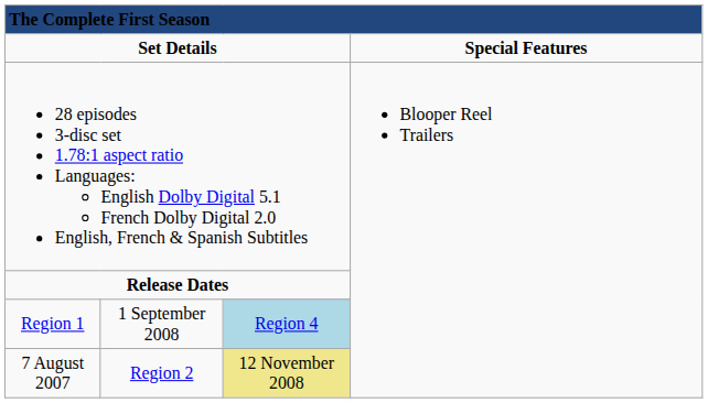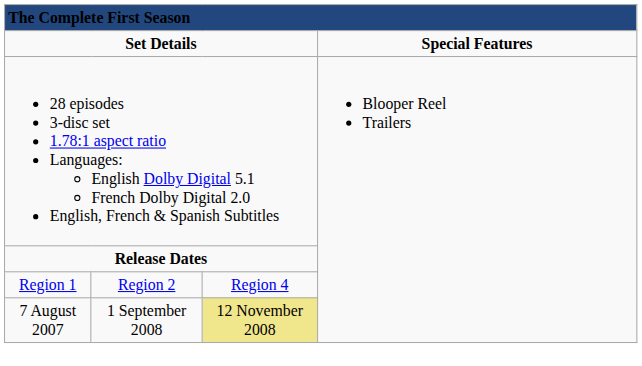 <table class="wikitable" style="font-size: 95%;">
 <tr>
 <td colspan="5" style="background-color: #22477E;"><span><strong>The Complete First Season</strong></span></td>
 </tr>
 <tr valign="top">
 <td align="center" width="400" colspan="3"><strong>Set Details</strong></td>
 <td width="300" align="center"><strong>Special Features</strong></td>
 </tr>
 <tr valign="top">
 <td colspan="3" align="left" width="400"><br><ul><li>28 episodes</li><li>3-disc set</li><li><a href='#'>1.78:1 aspect ratio</a></li><li>Languages:<ul><li>English <a href='#'>Dolby Digital</a> 5.1</li><li>French Dolby Digital 2.0</li></ul></li><li>English, French & Spanish Subtitles</li></ul></td>
 <td rowspan="4" align="left" width="300"><br><ul><li>Blooper Reel</li><li>Trailers</li></ul></td>
 </tr>
 <tr>
 <td colspan="3" align="center"><strong>Release Dates</strong></td>
 </tr>
 <tr>
 <td align="center"><a href='#'>Region 1</a></td>
-<td align="center">1 September 2008</td>
-<td align="center" style="background: lightblue;"><a href='#'>Region 4</a></td>
+<td align="center"><a href='#'>Region 2</a></td>
+<td align="center"><a href='#'>Region 4</a></td>
 </tr>
 <tr>
 <td align="center">7 August 2007</td>
-<td align="center"><a href='#'>Region 2</a></td>
+<td align="center">1 September 2008</td>
 <td align="center" style="background: khaki;">12 November 2008</td>
 </tr>
 </table>
